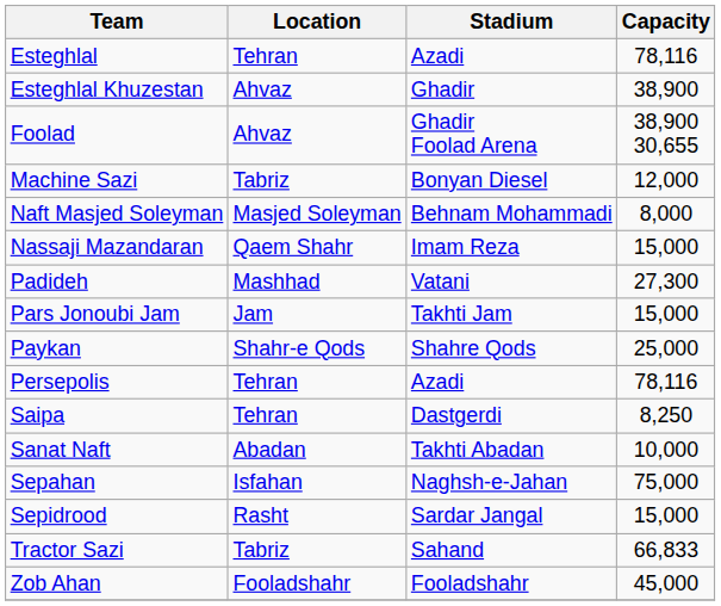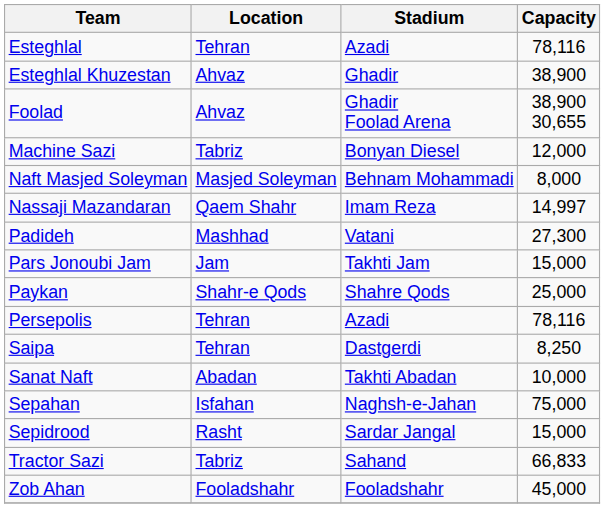 <table class="wikitable sortable">
 <tr>
 <th>Team</th>
 <th>Location</th>
 <th>Stadium</th>
 <th>Capacity</th>
 </tr>
 <tr>
 <td><a href='#'>Esteghlal</a></td>
 <td><a href='#'>Tehran</a></td>
 <td><a href='#'>Azadi</a></td>
 <td style="text-align:center">78,116</td>
 </tr>
 <tr>
 <td><a href='#'>Esteghlal Khuzestan</a></td>
 <td><a href='#'>Ahvaz</a></td>
 <td><a href='#'>Ghadir</a></td>
 <td style="text-align:center">38,900</td>
 </tr>
 <tr>
 <td><a href='#'>Foolad</a></td>
 <td><a href='#'>Ahvaz</a></td>
 <td><a href='#'>Ghadir</a> <br> <a href='#'>Foolad Arena</a></td>
 <td style="text-align:center">38,900 <br> 30,655</td>
 </tr>
 <tr>
 <td><a href='#'>Machine Sazi</a></td>
 <td><a href='#'>Tabriz</a></td>
 <td><a href='#'>Bonyan Diesel</a></td>
 <td style="text-align:center">12,000</td>
 </tr>
 <tr>
 <td><a href='#'>Naft Masjed Soleyman</a></td>
 <td><a href='#'>Masjed Soleyman</a></td>
 <td><a href='#'>Behnam Mohammadi</a></td>
 <td style="text-align:center">8,000</td>
 </tr>
 <tr>
 <td><a href='#'>Nassaji Mazandaran</a></td>
 <td><a href='#'>Qaem Shahr</a></td>
 <td><a href='#'>Imam Reza</a></td>
-<td style="text-align:center">15,000</td>
+<td style="text-align:center">14,997</td>
 </tr>
 <tr>
 <td><a href='#'>Padideh</a></td>
 <td><a href='#'>Mashhad</a></td>
 <td><a href='#'>Vatani</a></td>
 <td style="text-align:center">27,300</td>
 </tr>
 <tr>
 <td><a href='#'>Pars Jonoubi Jam</a></td>
 <td><a href='#'>Jam</a></td>
 <td><a href='#'>Takhti Jam</a></td>
 <td style="text-align:center">15,000</td>
 </tr>
 <tr>
 <td><a href='#'>Paykan</a></td>
 <td><a href='#'>Shahr-e Qods</a></td>
 <td><a href='#'>Shahre Qods</a></td>
 <td style="text-align:center">25,000</td>
 </tr>
 <tr>
 <td><a href='#'>Persepolis</a></td>
 <td><a href='#'>Tehran</a></td>
 <td><a href='#'>Azadi</a></td>
 <td style="text-align:center">78,116</td>
 </tr>
 <tr>
 <td><a href='#'>Saipa</a></td>
 <td><a href='#'>Tehran</a></td>
 <td><a href='#'>Dastgerdi</a></td>
 <td style="text-align:center">8,250</td>
 </tr>
 <tr>
 <td><a href='#'>Sanat Naft</a></td>
 <td><a href='#'>Abadan</a></td>
 <td><a href='#'>Takhti Abadan</a></td>
 <td style="text-align:center">10,000</td>
 </tr>
 <tr>
 <td><a href='#'>Sepahan</a></td>
 <td><a href='#'>Isfahan</a></td>
 <td><a href='#'>Naghsh-e-Jahan</a></td>
 <td style="text-align:center">75,000</td>
 </tr>
 <tr>
 <td><a href='#'>Sepidrood</a></td>
 <td><a href='#'>Rasht</a></td>
 <td><a href='#'>Sardar Jangal</a></td>
 <td style="text-align:center">15,000</td>
 </tr>
 <tr>
 <td><a href='#'>Tractor Sazi</a></td>
 <td><a href='#'>Tabriz</a></td>
 <td><a href='#'>Sahand</a></td>
 <td style="text-align:center">66,833</td>
 </tr>
 <tr>
 <td><a href='#'>Zob Ahan</a></td>
 <td><a href='#'>Fooladshahr</a></td>
 <td><a href='#'>Fooladshahr</a></td>
 <td style="text-align:center">45,000</td>
 </tr>
 <tr>
 </tr>
 </table>
